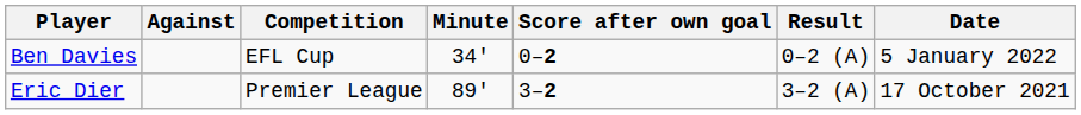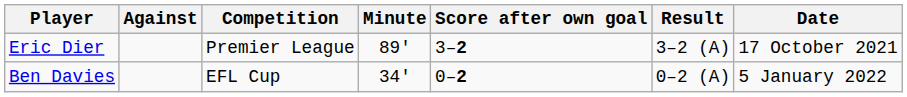 <table class="wikitable sortable">
 <tr>
 <th>Player</th>
 <th>Against</th>
 <th>Competition</th>
 <th>Minute</th>
 <th style="text-align:center">Score after own goal</th>
 <th style="text-align:center">Result</th>
 <th>Date</th>
 </tr>
 <tr>
+<td> <a href='#'>Eric Dier</a></td>
+<td></td>
+<td>Premier League</td>
+<td style="text-align:center">89'</td>
+<td>3–<strong>2</strong></td>
+<td>3–2 (A)</td>
+<td>17 October 2021</td>
+</tr>
+<tr>
 <td> <a href='#'>Ben Davies</a></td>
 <td></td>
 <td>EFL Cup</td>
 <td style="text-align:center">34'</td>
 <td>0–<strong>2</strong></td>
 <td>0–2 (A)</td>
 <td>5 January 2022</td>
 </tr>
-<tr>
-<td> <a href='#'>Eric Dier</a></td>
-<td></td>
-<td>Premier League</td>
-<td style="text-align:center">89'</td>
-<td>3–<strong>2</strong></td>
-<td>3–2 (A)</td>
-<td>17 October 2021</td>
-</tr>
 </table>
